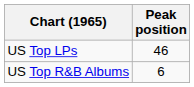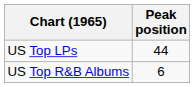 <table class="wikitable">
 <tr>
 <th>Chart (1965)</th>
 <th>Peak<br>position</th>
 </tr>
 <tr>
 <td>US <a href='#'>Top LPs</a></td>
-<td style="text-align:center;">46</td>
+<td style="text-align:center;">44</td>
 </tr>
 <tr>
 <td>US <a href='#'>Top R&B Albums</a></td>
 <td style="text-align:center;">6</td>
 </tr>
 </table>
